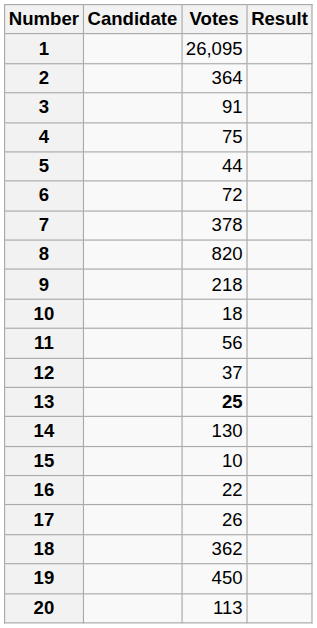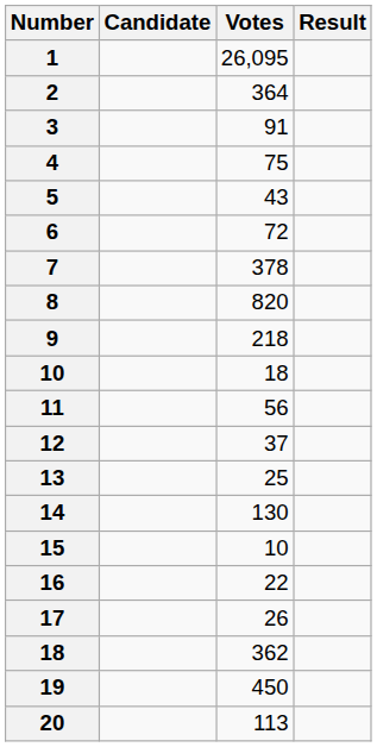 <table class="wikitable sortable">
 <tr>
 <th scope="col">Number</th>
 <th scope="col">Candidate</th>
 <th scope="col">Votes</th>
 <th scope="col">Result</th>
 </tr>
 <tr>
 <th scope="row">1</th>
 <td></td>
 <td style="text-align:right">26,095</td>
 <td></td>
 </tr>
 <tr>
 <th scope="row">2</th>
 <td></td>
 <td style="text-align:right">364</td>
 <td></td>
 </tr>
 <tr>
 <th scope="row">3</th>
 <td></td>
 <td style="text-align:right">91</td>
 <td></td>
 </tr>
 <tr>
 <th scope="row">4</th>
 <td></td>
 <td style="text-align:right">75</td>
 <td></td>
 </tr>
 <tr>
 <th scope="row">5</th>
 <td></td>
-<td style="text-align:right">44</td>
+<td style="text-align:right">43</td>
 <td></td>
 </tr>
 <tr>
 <th scope="row">6</th>
 <td></td>
 <td style="text-align:right">72</td>
 <td></td>
 </tr>
 <tr>
 <th scope="row">7</th>
 <td></td>
 <td style="text-align:right">378</td>
 <td></td>
 </tr>
 <tr>
 <th scope="row">8</th>
 <td></td>
 <td style="text-align:right">820</td>
 <td></td>
 </tr>
 <tr>
 <th scope="row">9</th>
 <td></td>
 <td style="text-align:right">218</td>
 <td></td>
 </tr>
 <tr>
 <th scope="row">10</th>
 <td></td>
 <td style="text-align:right">18</td>
 <td></td>
 </tr>
 <tr>
 <th scope="row">11</th>
 <td></td>
 <td style="text-align:right">56</td>
 <td></td>
 </tr>
 <tr>
 <th scope="row">12</th>
 <td></td>
 <td style="text-align:right">37</td>
 <td></td>
 </tr>
 <tr>
 <th scope="row">13</th>
 <td></td>
-<td style="text-align:right"><strong>25</strong></td>
+<td style="text-align:right">25</td>
 <td></td>
 </tr>
 <tr>
 <th scope="row">14</th>
 <td></td>
 <td style="text-align:right">130</td>
 <td></td>
 </tr>
 <tr>
 <th scope="row">15</th>
 <td></td>
 <td style="text-align:right">10</td>
 <td></td>
 </tr>
 <tr>
 <th scope="row">16</th>
 <td></td>
 <td style="text-align:right">22</td>
 <td></td>
 </tr>
 <tr>
 <th scope="row">17</th>
 <td></td>
 <td style="text-align:right">26</td>
 <td></td>
 </tr>
 <tr>
 <th scope="row">18</th>
 <td></td>
 <td style="text-align:right">362</td>
 <td></td>
 </tr>
 <tr>
 <th scope="row">19</th>
 <td></td>
 <td style="text-align:right">450</td>
 <td></td>
 </tr>
 <tr>
 <th scope="row">20</th>
 <td></td>
 <td style="text-align:right">113</td>
 <td></td>
 </tr>
 </table>
